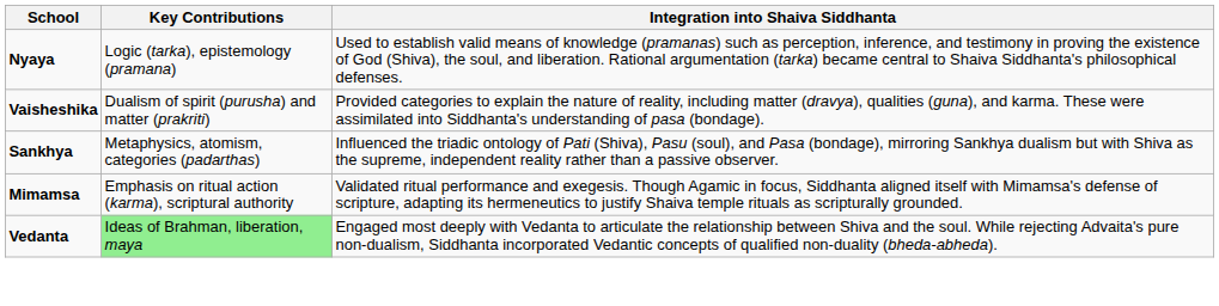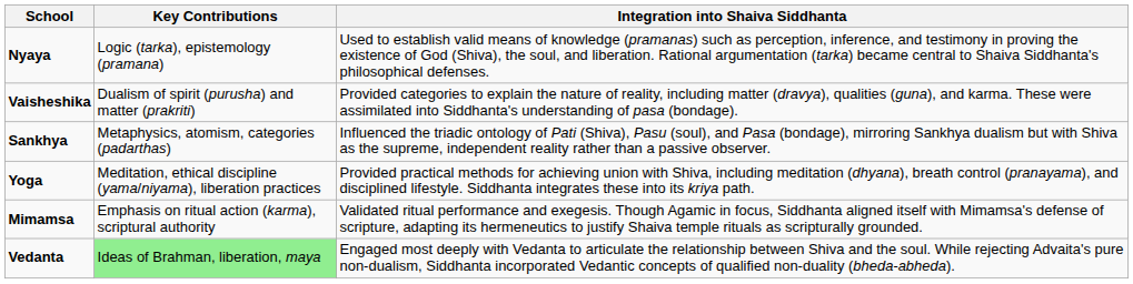 <table class="wikitable">
 <tr>
 <th>School</th>
 <th>Key Contributions</th>
 <th>Integration into Shaiva Siddhanta</th>
 </tr>
 <tr>
 <td><strong>Nyaya</strong></td>
 <td>Logic (<em>tarka</em>), epistemology (<em>pramana</em>)</td>
 <td>Used to establish valid means of knowledge (<em>pramanas</em>) such as perception, inference, and testimony in proving the existence of God (Shiva), the soul, and liberation. Rational argumentation (<em>tarka</em>) became central to Shaiva Siddhanta's philosophical defenses.</td>
 </tr>
 <tr>
 <td><strong>Vaisheshika</strong></td>
 <td>Dualism of spirit (<em>purusha</em>) and matter (<em>prakriti</em>)</td>
 <td>Provided categories to explain the nature of reality, including matter (<em>dravya</em>), qualities (<em>guna</em>), and karma. These were assimilated into Siddhanta's understanding of <em>pasa</em> (bondage).</td>
 </tr>
 <tr>
 <td><strong>Sankhya</strong></td>
 <td>Metaphysics, atomism, categories (<em>padarthas</em>)</td>
 <td>Influenced the triadic ontology of <em>Pati</em> (Shiva), <em>Pasu</em> (soul), and <em>Pasa</em> (bondage), mirroring Sankhya dualism but with Shiva as the supreme, independent reality rather than a passive observer.</td>
 </tr>
 <tr>
+<td><strong>Yoga</strong></td>
+<td>Meditation, ethical discipline (<em>yama</em>/<em>niyama</em>), liberation practices</td>
+<td>Provided practical methods for achieving union with Shiva, including meditation (<em>dhyana</em>), breath control (<em>pranayama</em>), and disciplined lifestyle. Siddhanta integrates these into its <em>kriya</em> path.</td>
+</tr>
+<tr>
 <td><strong>Mimamsa</strong></td>
 <td>Emphasis on ritual action (<em>karma</em>), scriptural authority</td>
 <td>Validated ritual performance and exegesis. Though Agamic in focus, Siddhanta aligned itself with Mimamsa's defense of scripture, adapting its hermeneutics to justify Shaiva temple rituals as scripturally grounded.</td>
 </tr>
 <tr>
 <td><strong>Vedanta</strong></td>
 <td style="background: lightgreen;">Ideas of Brahman, liberation, <em>maya</em></td>
 <td>Engaged most deeply with Vedanta to articulate the relationship between Shiva and the soul. While rejecting Advaita's pure non-dualism, Siddhanta incorporated Vedantic concepts of qualified non-duality (<em>bheda-abheda</em>).</td>
 </tr>
 </table>
